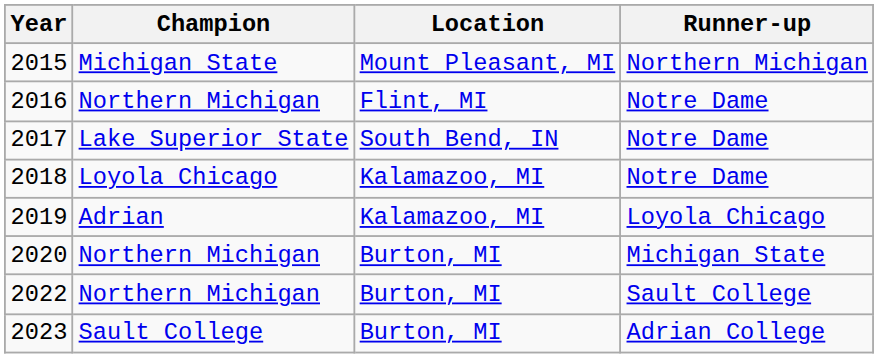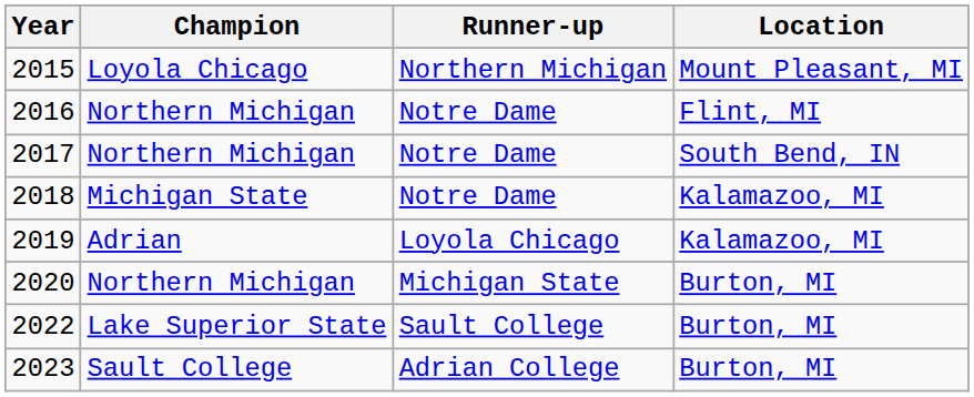 <table class="wikitable">
 <tr>
 <th>Year</th>
 <th>Champion</th>
+<th>Runner-up</th>
 <th>Location</th>
-<th>Runner-up</th>
 </tr>
 <tr>
 <td>2015</td>
-<td><a href='#'>Michigan State</a></td>
+<td><a href='#'>Loyola Chicago</a></td>
+<td><a href='#'>Northern Michigan</a></td>
 <td><a href='#'>Mount Pleasant, MI</a></td>
-<td><a href='#'>Northern Michigan</a></td>
 </tr>
 <tr>
 <td>2016</td>
 <td><a href='#'>Northern Michigan</a></td>
+<td><a href='#'>Notre Dame</a></td>
 <td><a href='#'>Flint, MI</a></td>
-<td><a href='#'>Notre Dame</a></td>
 </tr>
 <tr>
 <td>2017</td>
-<td><a href='#'>Lake Superior State</a></td>
+<td><a href='#'>Northern Michigan</a></td>
+<td><a href='#'>Notre Dame</a></td>
 <td><a href='#'>South Bend, IN</a></td>
-<td><a href='#'>Notre Dame</a></td>
 </tr>
 <tr>
 <td>2018</td>
-<td><a href='#'>Loyola Chicago</a></td>
+<td><a href='#'>Michigan State</a></td>
+<td><a href='#'>Notre Dame</a></td>
 <td><a href='#'>Kalamazoo, MI</a></td>
-<td><a href='#'>Notre Dame</a></td>
 </tr>
 <tr>
 <td>2019</td>
 <td><a href='#'>Adrian</a></td>
+<td><a href='#'>Loyola Chicago</a></td>
 <td><a href='#'>Kalamazoo, MI</a></td>
-<td><a href='#'>Loyola Chicago</a></td>
 </tr>
 <tr>
 <td>2020</td>
 <td><a href='#'>Northern Michigan</a></td>
+<td><a href='#'>Michigan State</a></td>
 <td><a href='#'>Burton, MI</a></td>
-<td><a href='#'>Michigan State</a></td>
 </tr>
 <tr>
 <td>2022</td>
-<td><a href='#'>Northern Michigan</a></td>
+<td><a href='#'>Lake Superior State</a></td>
+<td><a href='#'>Sault College</a></td>
 <td><a href='#'>Burton, MI</a></td>
-<td><a href='#'>Sault College</a></td>
 </tr>
 <tr>
 <td>2023</td>
 <td><a href='#'>Sault College</a></td>
+<td><a href='#'>Adrian College</a></td>
 <td><a href='#'>Burton, MI</a></td>
-<td><a href='#'>Adrian College</a></td>
 </tr>
 </table>
